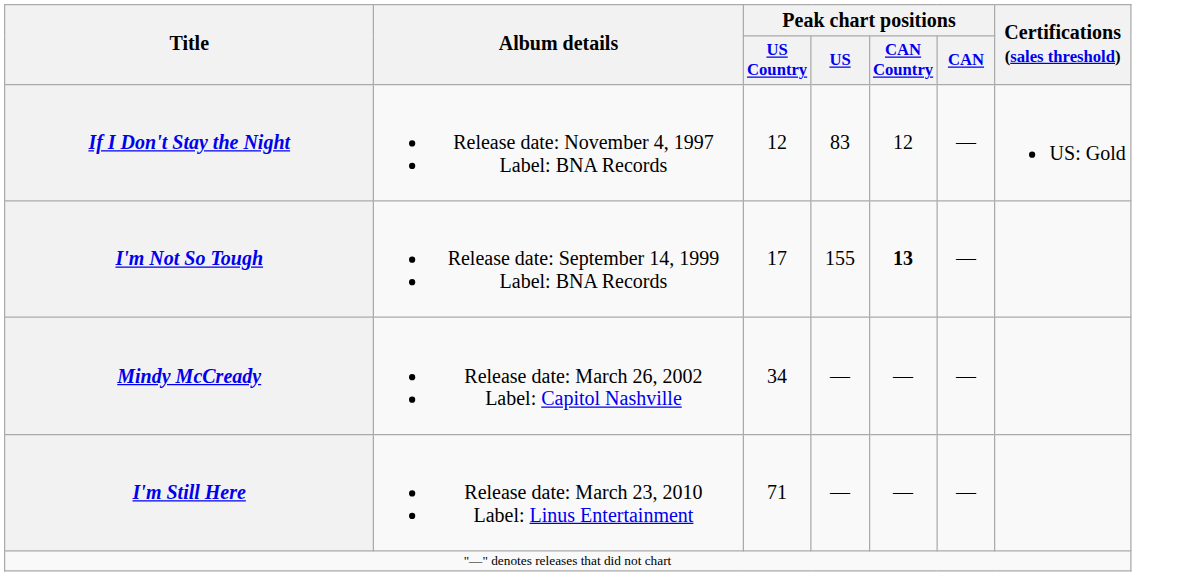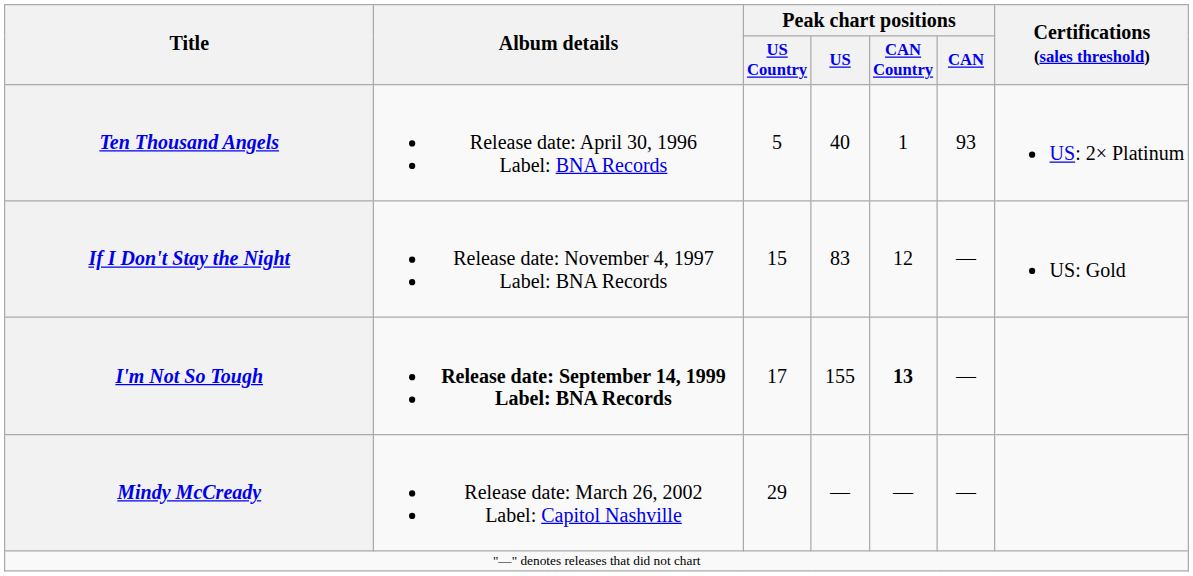 <table class="wikitable plainrowheaders" style="text-align:center;">
 <tr>
 <th rowspan="2" style="width:18em;">Title</th>
 <th rowspan="2" style="width:18em;">Album details</th>
 <th colspan="4">Peak chart positions</th>
 <th rowspan="2">Certifications<br><small>(<a href='#'>sales threshold</a>)</small></th>
 </tr>
 <tr style="font-size:smaller;">
 <th style="width:40px;"><a href='#'>US Country</a></th>
 <th style="width:40px;"><a href='#'>US</a></th>
 <th style="width:40px;"><a href='#'>CAN Country</a></th>
 <th style="width:40px;"><a href='#'>CAN</a></th>
 </tr>
 <tr>
+<th scope="row"><em><a href='#'>Ten Thousand Angels</a></em></th>
+<td><br><ul><li>Release date: April 30, 1996</li><li>Label: <a href='#'>BNA Records</a></li></ul></td>
+<td>5</td>
+<td>40</td>
+<td>1</td>
+<td>93</td>
+<td style="text-align:left;"><br><ul><li><a href='#'>US</a>: 2× Platinum</li></ul></td>
+</tr>
+<tr>
 <th scope="row"><em><a href='#'>If I Don't Stay the Night</a></em></th>
 <td><br><ul><li>Release date: November 4, 1997</li><li>Label: BNA Records</li></ul></td>
-<td>12</td>
+<td>15</td>
 <td>83</td>
 <td>12</td>
 <td>—</td>
 <td style="text-align:left;"><br><ul><li>US: Gold</li></ul></td>
 </tr>
 <tr>
 <th scope="row"><em><a href='#'>I'm Not So Tough</a></em></th>
-<td><br><ul><li>Release date: September 14, 1999</li><li>Label: BNA Records</li></ul></td>
+<td><strong><br><ul><li>Release date: September 14, 1999</li><li>Label: BNA Records</li></ul></strong></td>
 <td>17</td>
 <td>155</td>
 <td><strong>13</strong></td>
 <td>—</td>
 <td></td>
 </tr>
 <tr>
 <th scope="row"><em><a href='#'>Mindy McCready</a></em></th>
 <td><br><ul><li>Release date: March 26, 2002</li><li>Label: <a href='#'>Capitol Nashville</a></li></ul></td>
-<td>34</td>
-<td>—</td>
-<td>—</td>
-<td>—</td>
-<td></td>
-</tr>
-<tr>
-<th scope="row"><em><a href='#'>I'm Still Here</a></em></th>
-<td><br><ul><li>Release date: March 23, 2010</li><li>Label: <a href='#'>Linus Entertainment</a></li></ul></td>
-<td>71</td>
+<td>29</td>
 <td>—</td>
 <td>—</td>
 <td>—</td>
 <td></td>
 </tr>
 <tr>
 <td colspan="7" style="font-size:8pt">"—" denotes releases that did not chart</td>
 </tr>
 </table>
